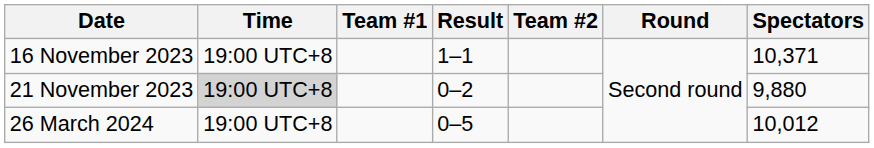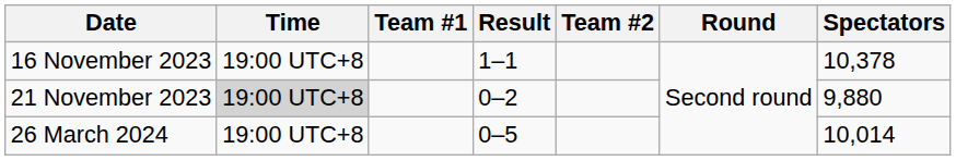 <table class="wikitable">
 <tr>
 <th scope="col">Date</th>
 <th scope="col">Time</th>
 <th scope="col">Team #1</th>
 <th scope="col">Result</th>
 <th scope="col">Team #2</th>
 <th scope="col">Round</th>
 <th scope="col">Spectators</th>
 </tr>
 <tr>
 <td>16 November 2023</td>
 <td>19:00 UTC+8</td>
 <td></td>
 <td>1–1</td>
 <td></td>
 <td rowspan="3">Second round</td>
-<td>10,371</td>
+<td>10,378</td>
 </tr>
 <tr>
 <td>21 November 2023</td>
 <td style="background: lightgrey;">19:00 UTC+8</td>
 <td></td>
 <td>0–2</td>
 <td></td>
 <td>9,880</td>
 </tr>
 <tr>
 <td>26 March 2024</td>
 <td>19:00 UTC+8</td>
 <td></td>
 <td>0–5</td>
 <td></td>
-<td>10,012</td>
+<td>10,014</td>
 </tr>
 </table>
